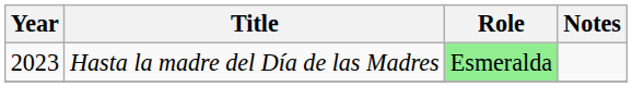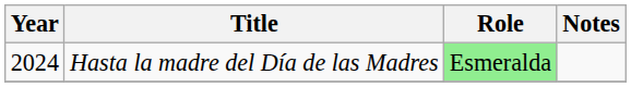 <table class="wikitable sortable">
 <tr>
 <th>Year</th>
 <th>Title</th>
 <th>Role</th>
 <th>Notes</th>
 </tr>
 <tr>
-<td>2023</td>
+<td>2024</td>
 <td><em>Hasta la madre del Día de las Madres</em></td>
 <td style="background: lightgreen;">Esmeralda</td>
 <td></td>
 </tr>
 <tr>
 </tr>
 </table>
